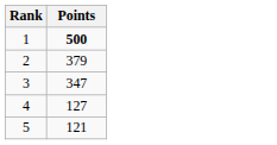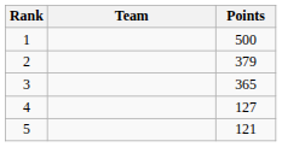 <table class="wikitable" style="text-align:center;">
 <tr>
 <th width=40>Rank</th>
+<th width=180>Team</th>
 <th width=60>Points</th>
 </tr>
 <tr>
 <td>1</td>
-<td><strong>500</strong></td>
+<td align=left></td>
+<td>500</td>
 </tr>
 <tr>
 <td>2</td>
+<td align=left></td>
 <td>379</td>
 </tr>
 <tr>
 <td>3</td>
-<td>347</td>
+<td align=left></td>
+<td>365</td>
 </tr>
 <tr>
 <td>4</td>
+<td align=left></td>
 <td>127</td>
 </tr>
 <tr>
 <td>5</td>
+<td align=left></td>
 <td>121</td>
 </tr>
 </table>
